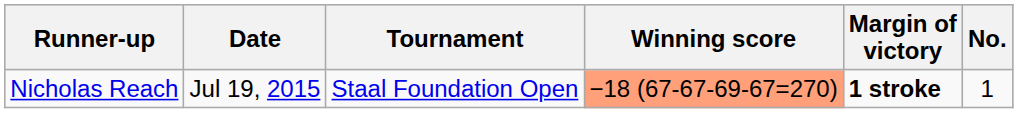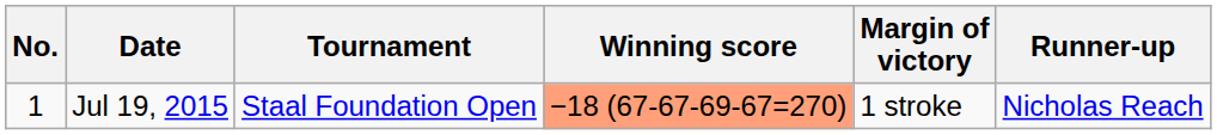 <table class="wikitable" style="font-size:95%;">
 <tr>
-<th>Runner-up</th>
+<th>No.</th>
 <th>Date</th>
 <th>Tournament</th>
 <th>Winning score</th>
 <th>Margin of<br>victory</th>
-<th>No.</th>
+<th>Runner-up</th>
 </tr>
 <tr>
-<td> <a href='#'>Nicholas Reach</a></td>
+<td align=center>1</td>
 <td align=right>Jul 19, <a href='#'>2015</a></td>
 <td><a href='#'>Staal Foundation Open</a></td>
 <td style="background: lightsalmon;">−18 (67-67-69-67=270)</td>
-<td><strong>1 stroke</strong></td>
-<td align=center>1</td>
+<td>1 stroke</td>
+<td> <a href='#'>Nicholas Reach</a></td>
 </tr>
 </table>
